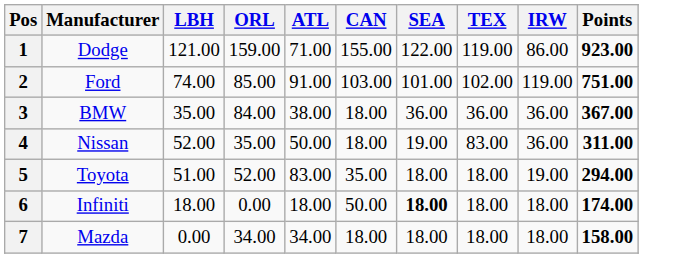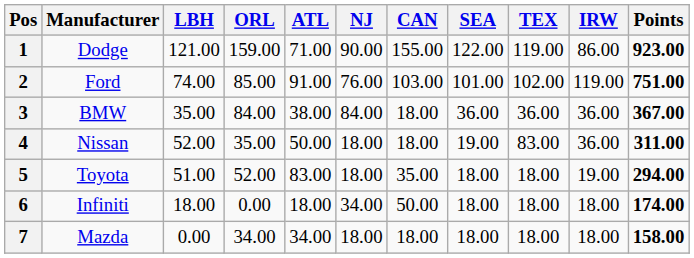 <table class="wikitable" style="font-size:85%; text-align:center">
 <tr style="background:#f9f9f9" valign="top">
 <th valign="middle">Pos</th>
 <th valign="middle">Manufacturer</th>
 <th><a href='#'>LBH</a></th>
 <th><a href='#'>ORL</a></th>
 <th><a href='#'>ATL</a></th>
+<th><a href='#'>NJ</a></th>
 <th><a href='#'>CAN</a></th>
 <th><a href='#'>SEA</a></th>
 <th><a href='#'>TEX</a></th>
 <th><a href='#'>IRW</a></th>
 <th valign="middle">Points</th>
 </tr>
 <tr>
 <th>1</th>
 <td> <a href='#'>Dodge</a></td>
 <td>121.00</td>
 <td>159.00</td>
 <td>71.00</td>
+<td>90.00</td>
 <td>155.00</td>
 <td>122.00</td>
 <td>119.00</td>
 <td>86.00</td>
 <td align="right"><strong>923.00</strong></td>
 </tr>
 <tr>
 <th>2</th>
 <td> <a href='#'>Ford</a></td>
 <td>74.00</td>
 <td>85.00</td>
 <td>91.00</td>
+<td>76.00</td>
 <td>103.00</td>
 <td>101.00</td>
 <td>102.00</td>
 <td>119.00</td>
 <td align="right"><strong>751.00</strong></td>
 </tr>
 <tr>
 <th>3</th>
 <td> <a href='#'>BMW</a></td>
 <td>35.00</td>
 <td>84.00</td>
 <td>38.00</td>
+<td>84.00</td>
 <td>18.00</td>
 <td>36.00</td>
 <td>36.00</td>
 <td>36.00</td>
 <td align="right"><strong>367.00</strong></td>
 </tr>
 <tr>
 <th>4</th>
 <td> <a href='#'>Nissan</a></td>
 <td>52.00</td>
 <td>35.00</td>
 <td>50.00</td>
 <td>18.00</td>
+<td>18.00</td>
 <td>19.00</td>
 <td>83.00</td>
 <td>36.00</td>
 <td align="right"><strong>311.00</strong></td>
 </tr>
 <tr>
 <th>5</th>
 <td> <a href='#'>Toyota</a></td>
 <td>51.00</td>
 <td>52.00</td>
 <td>83.00</td>
+<td>18.00</td>
 <td>35.00</td>
 <td>18.00</td>
 <td>18.00</td>
 <td>19.00</td>
 <td align="right"><strong>294.00</strong></td>
 </tr>
 <tr>
 <th>6</th>
 <td> <a href='#'>Infiniti</a></td>
 <td>18.00</td>
 <td>0.00</td>
 <td>18.00</td>
+<td>34.00</td>
 <td>50.00</td>
-<td><strong>18.00</strong></td>
+<td>18.00</td>
 <td>18.00</td>
 <td>18.00</td>
 <td align="right"><strong>174.00</strong></td>
 </tr>
 <tr>
 <th>7</th>
 <td> <a href='#'>Mazda</a></td>
 <td>0.00</td>
 <td>34.00</td>
 <td>34.00</td>
 <td>18.00</td>
 <td>18.00</td>
 <td>18.00</td>
 <td>18.00</td>
+<td>18.00</td>
 <td align="right"><strong>158.00</strong></td>
 </tr>
 </table>
